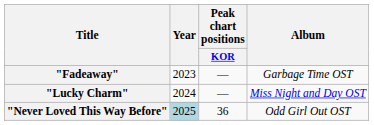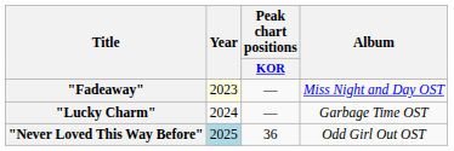 <table class="wikitable plainrowheaders" style="text-align:center">
 <tr>
 <th scope="col" rowspan="2">Title</th>
 <th scope="col" rowspan="2">Year</th>
 <th scope="col" colspan="1">Peak chart positions</th>
 <th scope="col" rowspan="2">Album</th>
 </tr>
 <tr>
 <th scope="col" style="width:3em;font-size:90%"><a href='#'>KOR</a><br></th>
 </tr>
 <tr>
 <th scope="row">"Fadeaway"</th>
-<td>2023</td>
+<td style="background: lightyellow;">2023</td>
 <td>—</td>
-<td><em>Garbage Time OST</em></td>
+<td><em><a href='#'>Miss Night and Day OST</a></em></td>
 </tr>
 <tr>
 <th scope="row">"Lucky Charm"</th>
 <td>2024</td>
 <td>—</td>
-<td><em><a href='#'>Miss Night and Day OST</a></em></td>
+<td><em>Garbage Time OST</em></td>
 </tr>
 <tr>
 <th scope="row">"Never Loved This Way Before"</th>
 <td style="background: lightblue;">2025</td>
 <td>36</td>
 <td><em>Odd Girl Out OST</em></td>
 </tr>
 </table>
